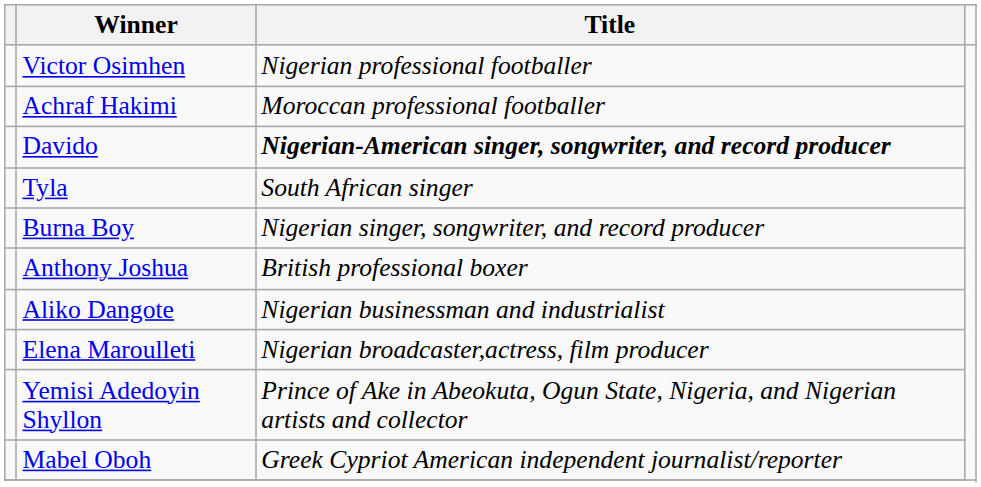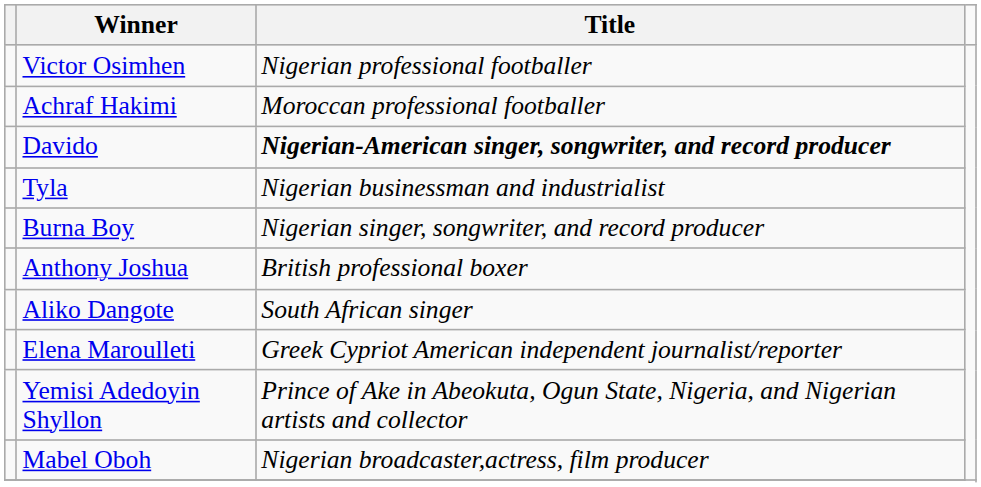 <table class="wikitable">
 <tr>
 <th></th>
 <th>Winner</th>
 <th>Title</th>
 <td></td>
 </tr>
 <tr>
 <td></td>
 <td><a href='#'>Victor Osimhen</a></td>
 <td><em>Nigerian professional footballer</em></td>
 </tr>
 <tr>
 <td></td>
 <td><a href='#'>Achraf Hakimi</a></td>
 <td><em>Moroccan professional footballer</em></td>
 </tr>
 <tr>
 <td></td>
 <td><a href='#'>Davido</a></td>
 <td><strong><em>Nigerian-American singer, songwriter, and record producer</em></strong></td>
 </tr>
 <tr>
 <td></td>
 <td><a href='#'>Tyla</a></td>
-<td><em>South African singer</em></td>
+<td><em>Nigerian businessman and industrialist</em></td>
 </tr>
 <tr>
 <td></td>
 <td><a href='#'>Burna Boy</a></td>
 <td><em>Nigerian singer, songwriter, and record producer</em></td>
 </tr>
 <tr>
 <td></td>
 <td><a href='#'>Anthony Joshua</a></td>
 <td><em>British professional boxer</em></td>
 </tr>
 <tr>
 <td></td>
 <td><a href='#'>Aliko Dangote</a></td>
-<td><em>Nigerian businessman and industrialist</em></td>
+<td><em>South African singer</em></td>
 </tr>
 <tr>
 <td></td>
 <td><a href='#'>Elena Maroulleti</a></td>
-<td><em>Nigerian broadcaster,actress, film producer</em></td>
+<td><em>Greek Cypriot American independent journalist/reporter</em></td>
 </tr>
 <tr>
 <td></td>
 <td><a href='#'>Yemisi Adedoyin Shyllon</a></td>
 <td><em>Prince of Ake in Abeokuta, Ogun State, Nigeria, and Nigerian artists and collector</em></td>
 </tr>
 <tr>
 <td></td>
 <td><a href='#'>Mabel Oboh</a></td>
-<td><em>Greek Cypriot American independent journalist/reporter</em></td>
+<td><em>Nigerian broadcaster,actress, film producer</em></td>
 </tr>
 <tr>
 </tr>
 </table>
